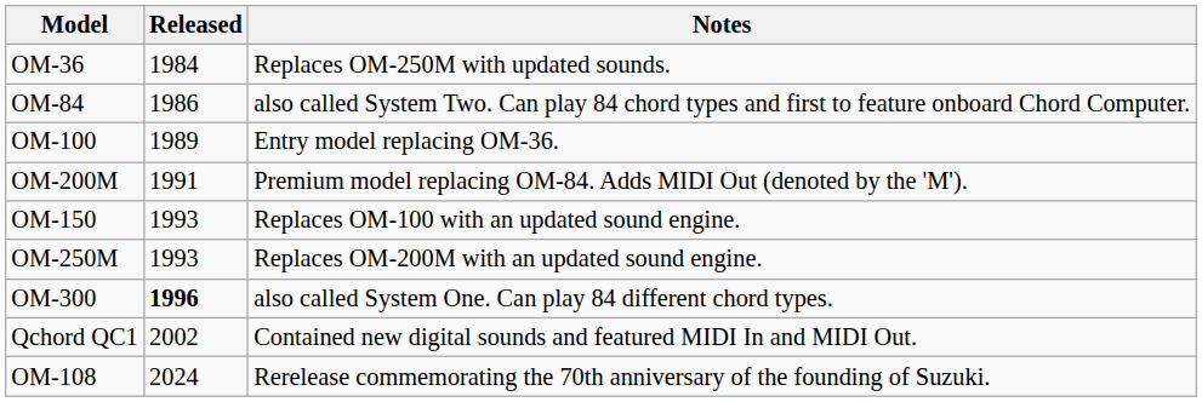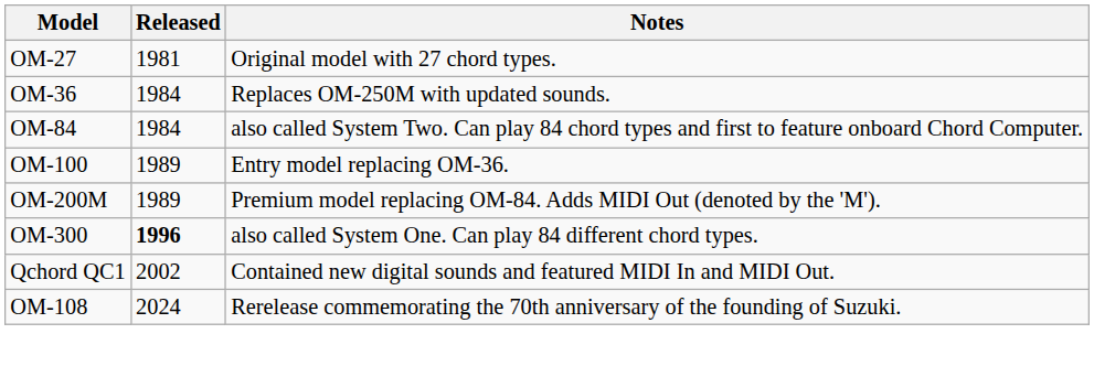 <table class="wikitable">
 <tr>
 <th>Model</th>
 <th>Released</th>
 <th>Notes</th>
+</tr>
+<tr>
+<td>OM-27</td>
+<td>1981</td>
+<td>Original model with 27 chord types.</td>
 </tr>
 <tr>
 <td>OM-36</td>
 <td>1984</td>
 <td>Replaces OM-250M with updated sounds.</td>
 </tr>
 <tr>
 <td>OM-84</td>
-<td>1986</td>
+<td>1984</td>
 <td>also called System Two. Can play 84 chord types and first to feature onboard Chord Computer.</td>
 </tr>
 <tr>
 <td>OM-100</td>
 <td>1989</td>
 <td>Entry model replacing OM-36.</td>
 </tr>
 <tr>
 <td>OM-200M</td>
-<td>1991</td>
+<td>1989</td>
 <td>Premium model replacing OM-84. Adds MIDI Out (denoted by the 'M').</td>
-</tr>
-<tr>
-<td>OM-150</td>
-<td>1993</td>
-<td>Replaces OM-100 with an updated sound engine.</td>
-</tr>
-<tr>
-<td>OM-250M</td>
-<td>1993</td>
-<td>Replaces OM-200M with an updated sound engine.</td>
 </tr>
 <tr>
 <td>OM-300</td>
 <td><strong>1996</strong></td>
 <td>also called System One. Can play 84 different chord types.</td>
 </tr>
 <tr>
 <td>Qchord QC1</td>
 <td>2002</td>
 <td>Contained new digital sounds and featured MIDI In and MIDI Out.</td>
 </tr>
 <tr>
 <td>OM-108</td>
 <td>2024</td>
 <td>Rerelease commemorating the 70th anniversary of the founding of Suzuki.</td>
 </tr>
 </table>
